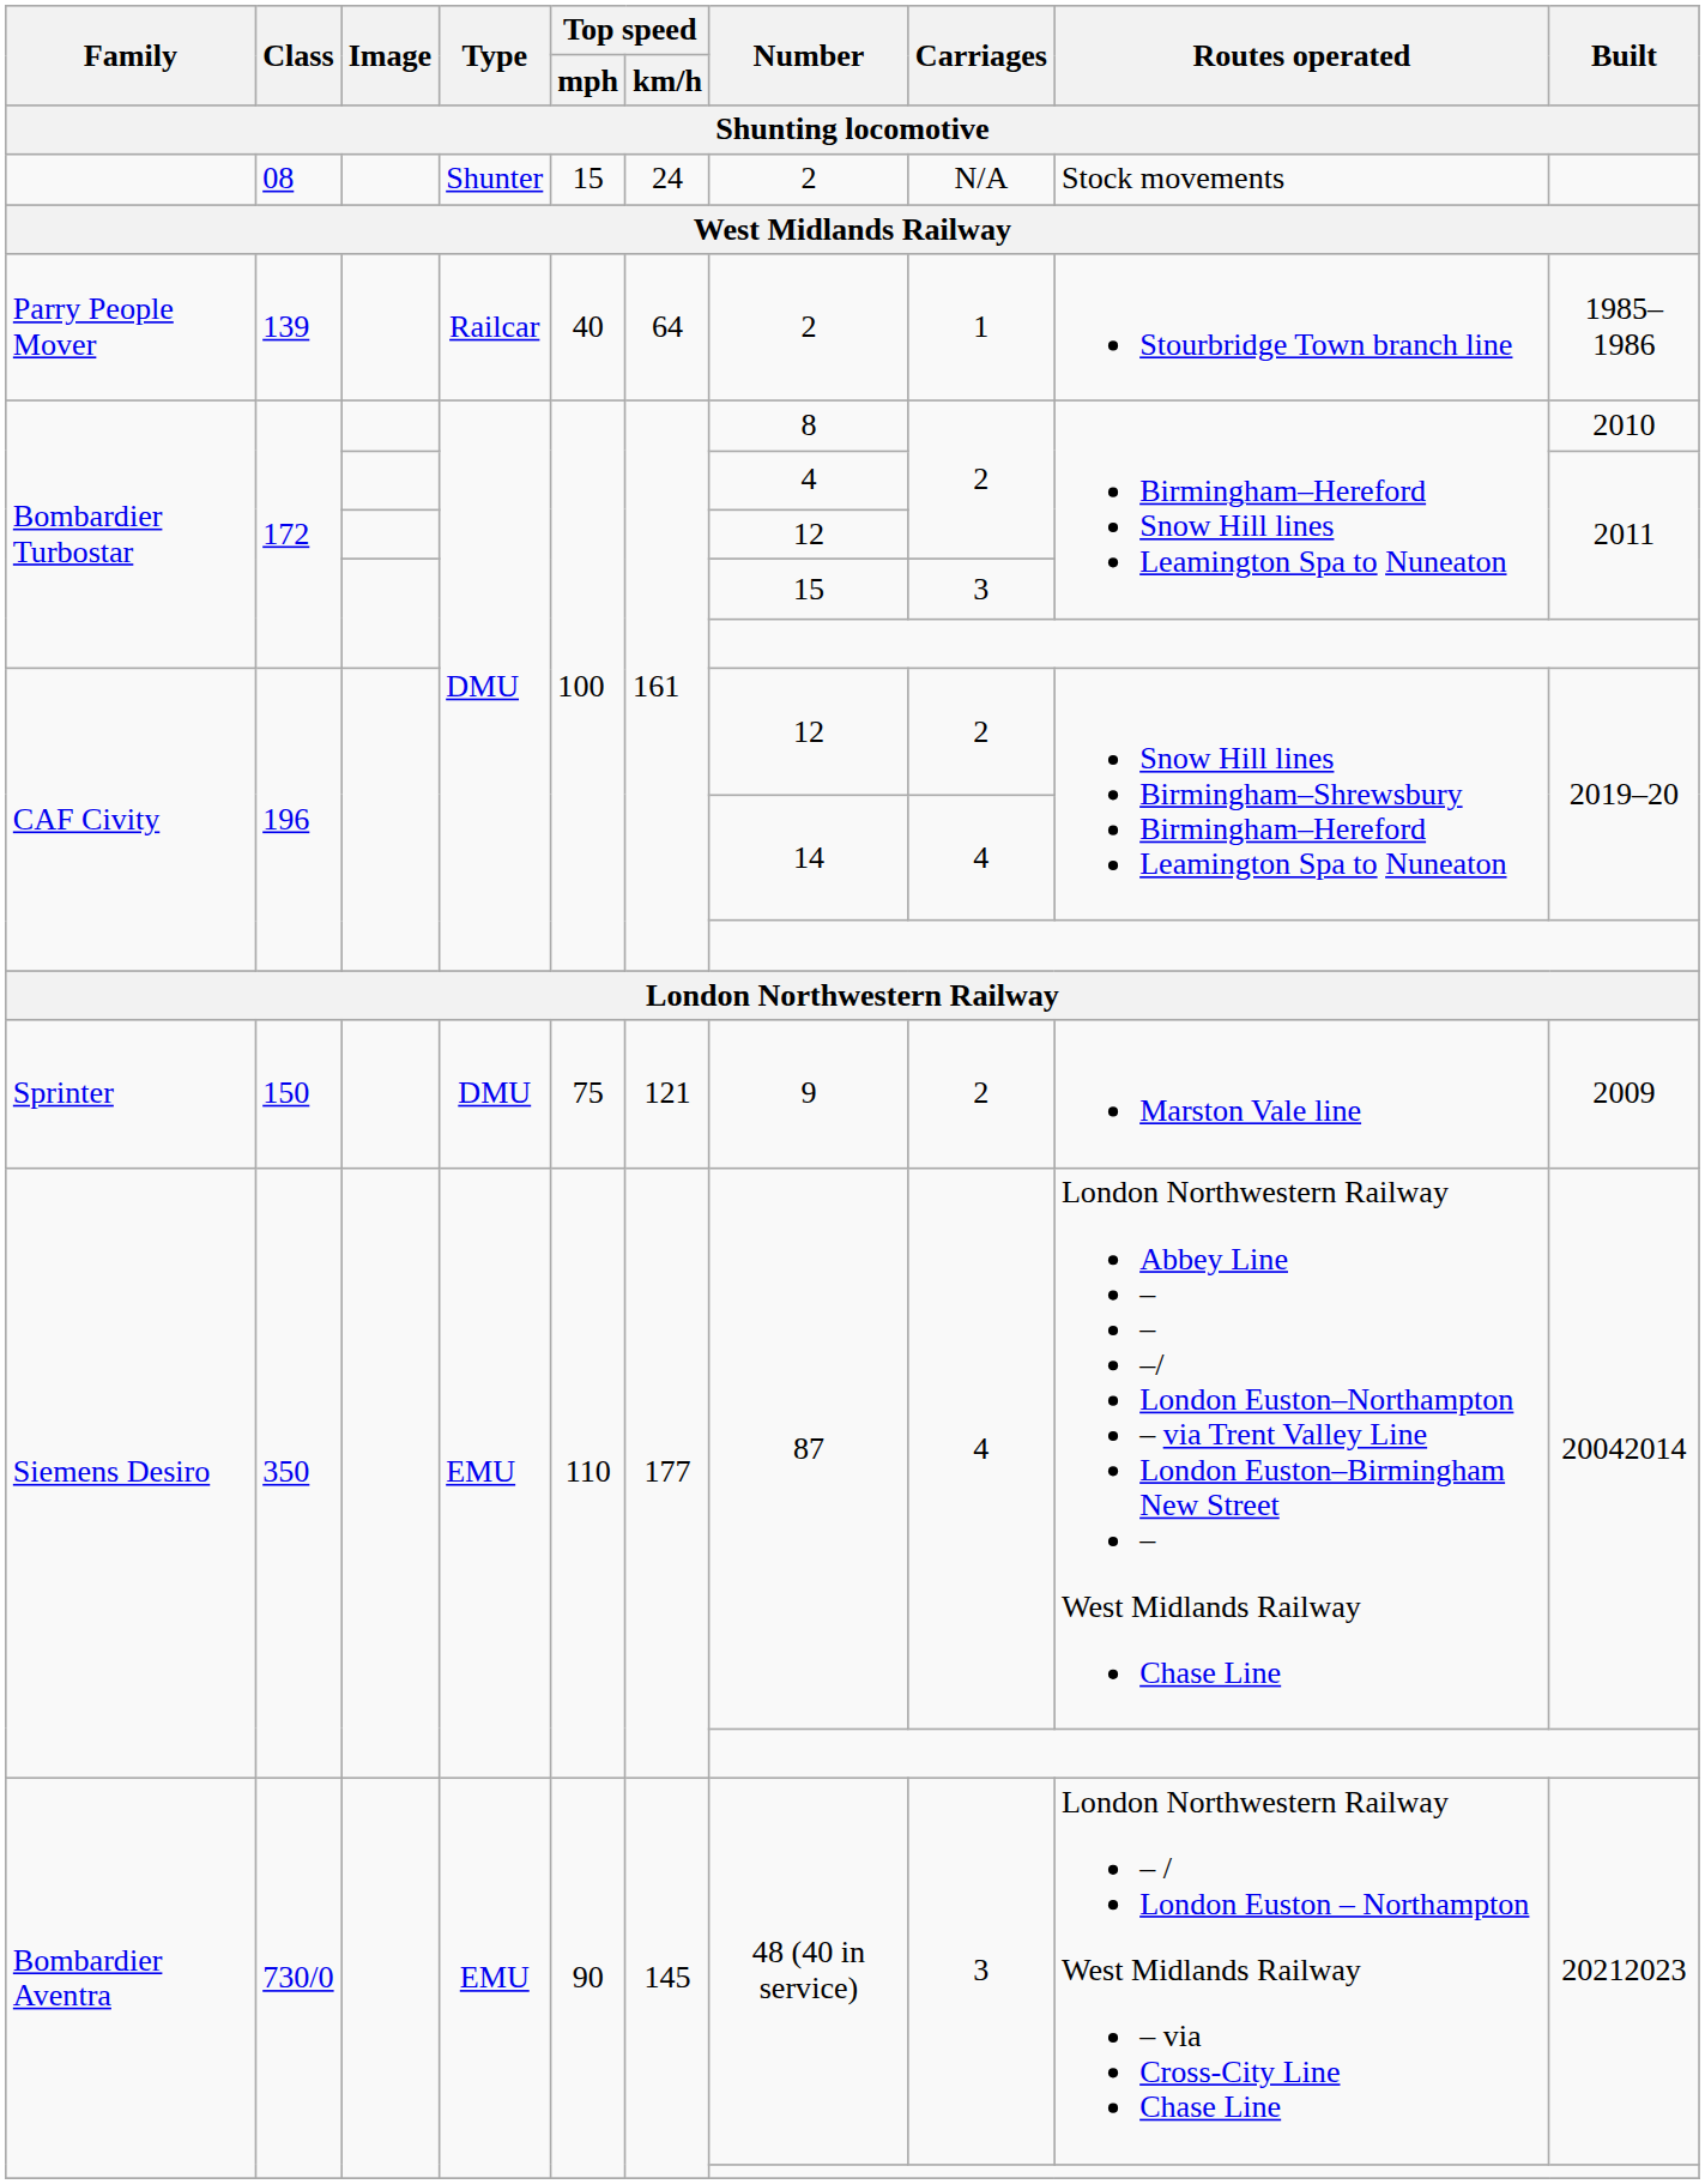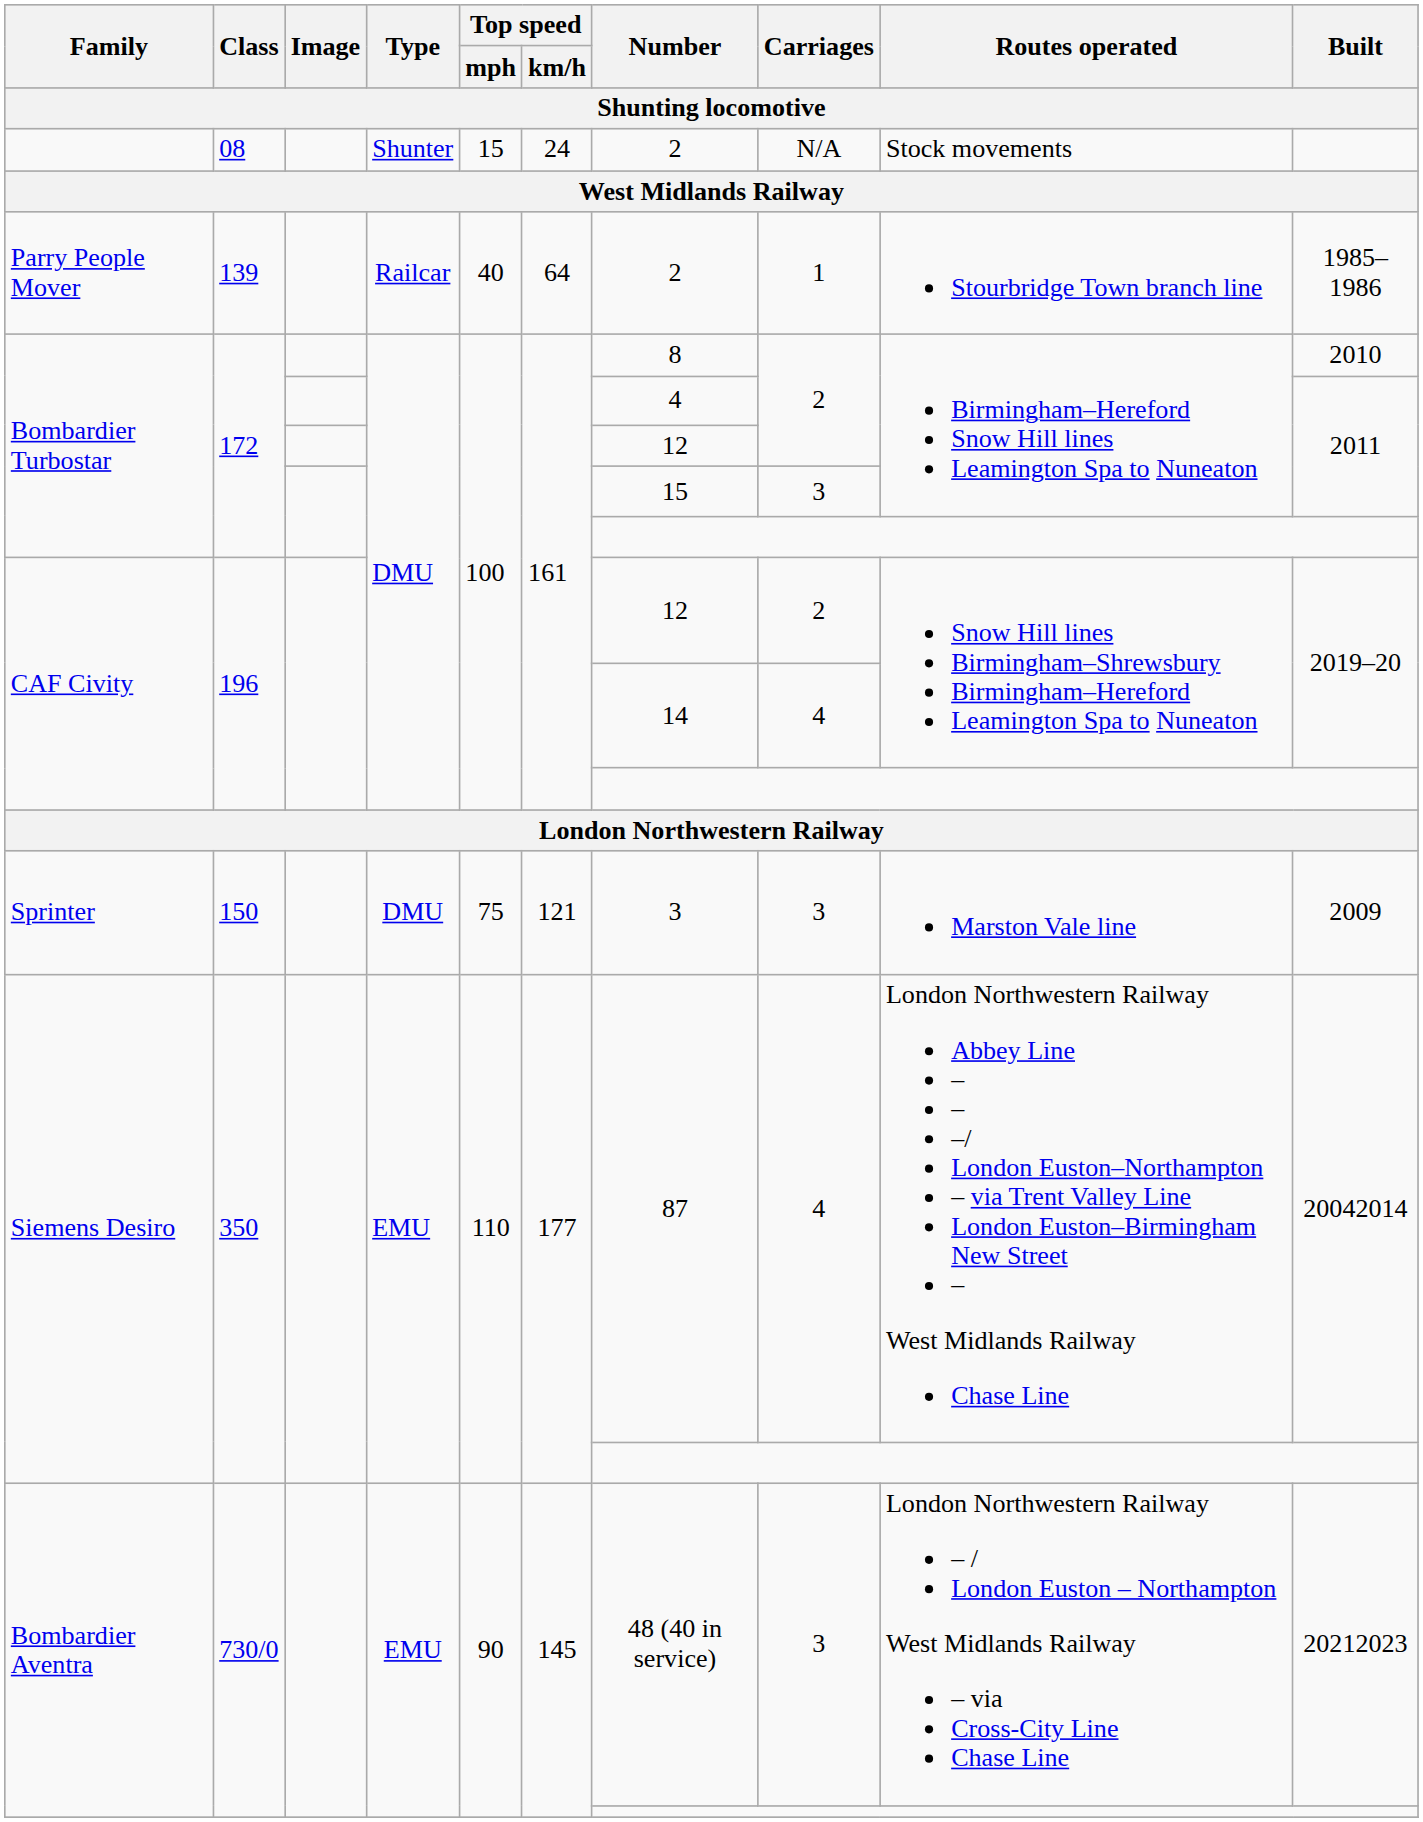 <table class="wikitable">
 <tr style="background:#f9f9f9;">
 <th rowspan="2">Family</th>
 <th rowspan="2">Class</th>
 <th rowspan="2">Image</th>
 <th rowspan="2">Type</th>
 <th colspan="2">Top speed</th>
 <th rowspan="2">Number</th>
 <th rowspan="2">Carriages</th>
 <th rowspan="2">Routes operated</th>
 <th rowspan="2">Built</th>
 </tr>
 <tr style="background:#f9f9f9;">
 <th>mph</th>
 <th>km/h</th>
 </tr>
 <tr>
 <th colspan="10">Shunting locomotive</th>
 </tr>
 <tr>
 <td></td>
 <td><a href='#'>08</a></td>
 <td></td>
 <td style="text-align:center;"><a href='#'>Shunter</a></td>
 <td style="text-align:center;">15</td>
 <td style="text-align:center;">24</td>
 <td style="text-align:center;">2</td>
 <td style="text-align:center;">N/A</td>
 <td>Stock movements</td>
 <td style="text-align:center;"></td>
 </tr>
 <tr>
 <th colspan="10">West Midlands Railway</th>
 </tr>
 <tr>
 <td><a href='#'>Parry People Mover</a></td>
 <td><a href='#'>139</a></td>
 <td></td>
 <td style="text-align:center;"><a href='#'>Railcar</a></td>
 <td style="text-align:center;">40</td>
 <td style="text-align:center;">64</td>
 <td style="text-align:center;">2</td>
 <td style="text-align:center;">1</td>
 <td><br><ul><li><a href='#'>Stourbridge Town branch line</a></li></ul></td>
 <td style="text-align:center;">1985–1986</td>
 </tr>
 <tr>
 <td rowspan="5"><a href='#'>Bombardier Turbostar</a></td>
 <td rowspan="5"><a href='#'>172</a></td>
 <td></td>
 <td rowspan="8"><a href='#'>DMU</a></td>
 <td rowspan="8">100</td>
 <td rowspan="8">161</td>
 <td style="text-align:center;">8</td>
 <td rowspan="3" style="text-align:center;">2</td>
 <td rowspan="4"><br><ul><li><a href='#'>Birmingham–Hereford</a></li><li><a href='#'>Snow Hill lines</a></li><li><a href='#'>Leamington Spa to</a> <a href='#'>Nuneaton</a></li></ul></td>
 <td style="text-align:center;">2010</td>
 </tr>
 <tr>
 <td></td>
 <td style="text-align:center;">4</td>
 <td rowspan="3" style="text-align:center;">2011</td>
 </tr>
 <tr>
 <td></td>
 <td style="text-align:center;">12</td>
 </tr>
 <tr>
 <td rowspan="2"></td>
 <td style="text-align:center;">15</td>
 <td style="text-align:center;">3</td>
 </tr>
 <tr>
 <td colspan="4"><br>  </td>
 </tr>
 <tr>
 <td rowspan="3"><a href='#'>CAF Civity</a></td>
 <td rowspan="3"><a href='#'>196</a></td>
 <td rowspan="3"></td>
 <td style="text-align:center;">12</td>
 <td style="text-align:center;">2</td>
 <td rowspan="2"><br><ul><li><a href='#'>Snow Hill lines</a></li><li><a href='#'>Birmingham–Shrewsbury</a></li><li><a href='#'>Birmingham–Hereford</a></li><li><a href='#'>Leamington Spa to</a> <a href='#'>Nuneaton</a></li></ul></td>
 <td rowspan="2" style="text-align:center;">2019–20</td>
 </tr>
 <tr>
 <td style="text-align:center;">14</td>
 <td style="text-align:center;">4</td>
 </tr>
 <tr>
 <td colspan="4"><br></td>
 </tr>
 <tr>
 <th colspan="10">London Northwestern Railway</th>
 </tr>
 <tr>
 <td rowspan="1"><a href='#'>Sprinter</a></td>
 <td><a href='#'>150</a></td>
 <td style="text-align:center;"></td>
 <td style="text-align:center;"><a href='#'>DMU</a></td>
 <td style="text-align:center;">75</td>
 <td style="text-align:center;">121</td>
-<td style="text-align:center;">9</td>
-<td style="text-align:center;">2</td>
+<td style="text-align:center;">3</td>
+<td style="text-align:center;">3</td>
 <td><br><ul><li><a href='#'>Marston Vale line</a></li></ul></td>
 <td style="text-align:center;">2009</td>
 </tr>
 <tr>
 <td rowspan="2"><a href='#'>Siemens Desiro</a></td>
 <td rowspan="2"><a href='#'>350</a></td>
 <td rowspan="2"><br><br><br></td>
 <td rowspan="2"><a href='#'>EMU</a></td>
 <td rowspan="2" style="text-align:center;">110</td>
 <td rowspan="2" style="text-align:center;">177</td>
 <td style="text-align:center;">87</td>
 <td style="text-align:center;">4</td>
 <td>London Northwestern Railway<br><ul><li><a href='#'>Abbey Line</a></li><li>–</li><li>–</li><li>–/</li><li><a href='#'>London Euston–Northampton</a></li><li>– <a href='#'>via Trent Valley Line</a></li><li><a href='#'>London Euston–Birmingham New Street</a></li><li>–</li></ul>West Midlands Railway<ul><li><a href='#'>Chase Line</a></li></ul></td>
 <td style="text-align:center;">20042014</td>
 </tr>
 <tr>
 <td colspan="4"><br></td>
 </tr>
 <tr>
 <td rowspan="2"><a href='#'>Bombardier Aventra</a></td>
 <td rowspan="2"><a href='#'>730/0</a></td>
 <td rowspan="2"></td>
 <td rowspan="2" style="text-align:center;"><a href='#'>EMU</a></td>
 <td rowspan="2" style="text-align:center;">90</td>
 <td rowspan="2" style="text-align:center;">145</td>
 <td style="text-align:center;">48 (40 in service)</td>
 <td style="text-align:center;">3</td>
 <td>London Northwestern Railway<br><ul><li> – /</li><li><a href='#'>London Euston – Northampton</a></li></ul>West Midlands Railway<ul><li> –  via </li><li><a href='#'>Cross-City Line</a></li><li><a href='#'>Chase Line</a></li></ul></td>
 <td style="text-align:center;">20212023</td>
 </tr>
 <tr>
 <td colspan="4"></td>
 </tr>
 <tr>
 </tr>
 </table>
